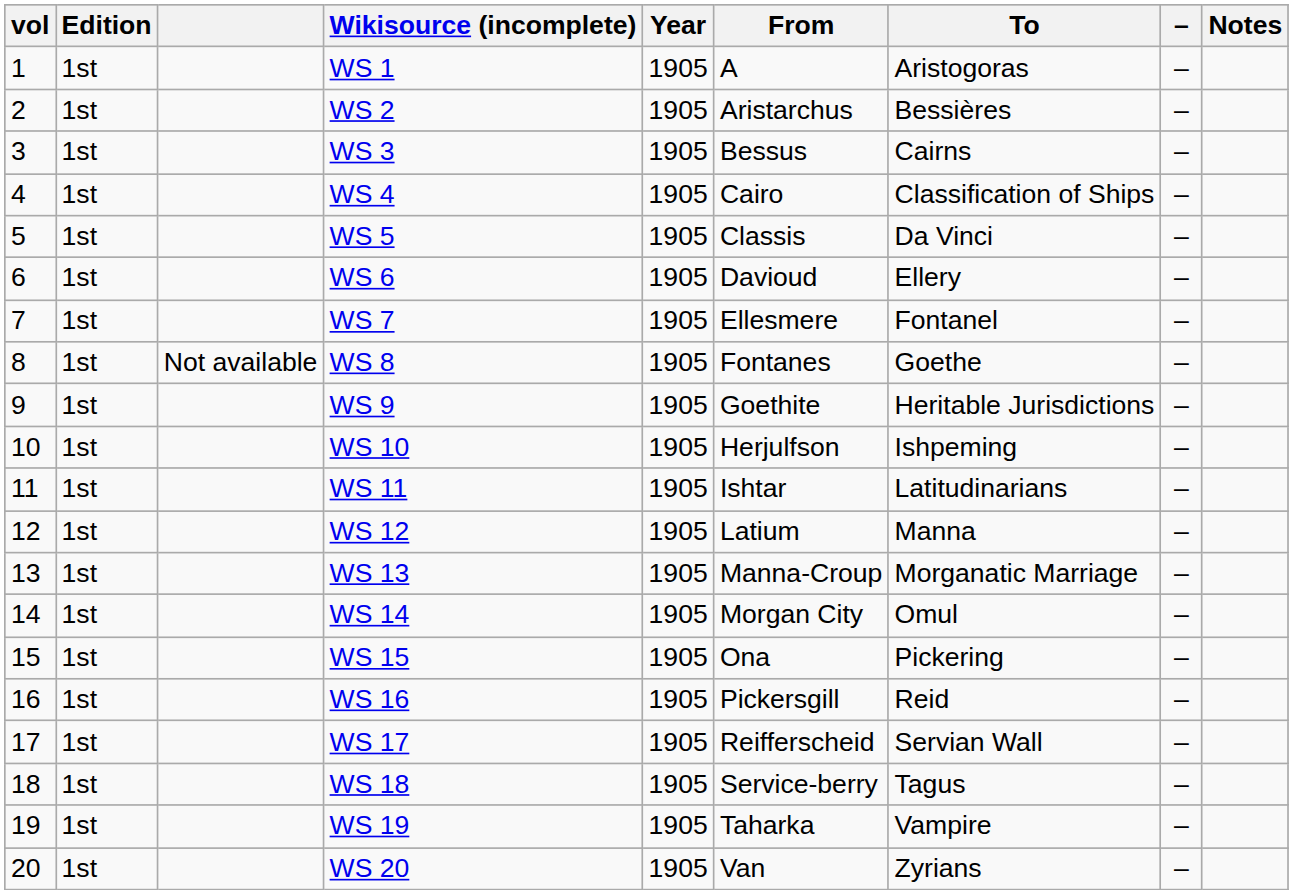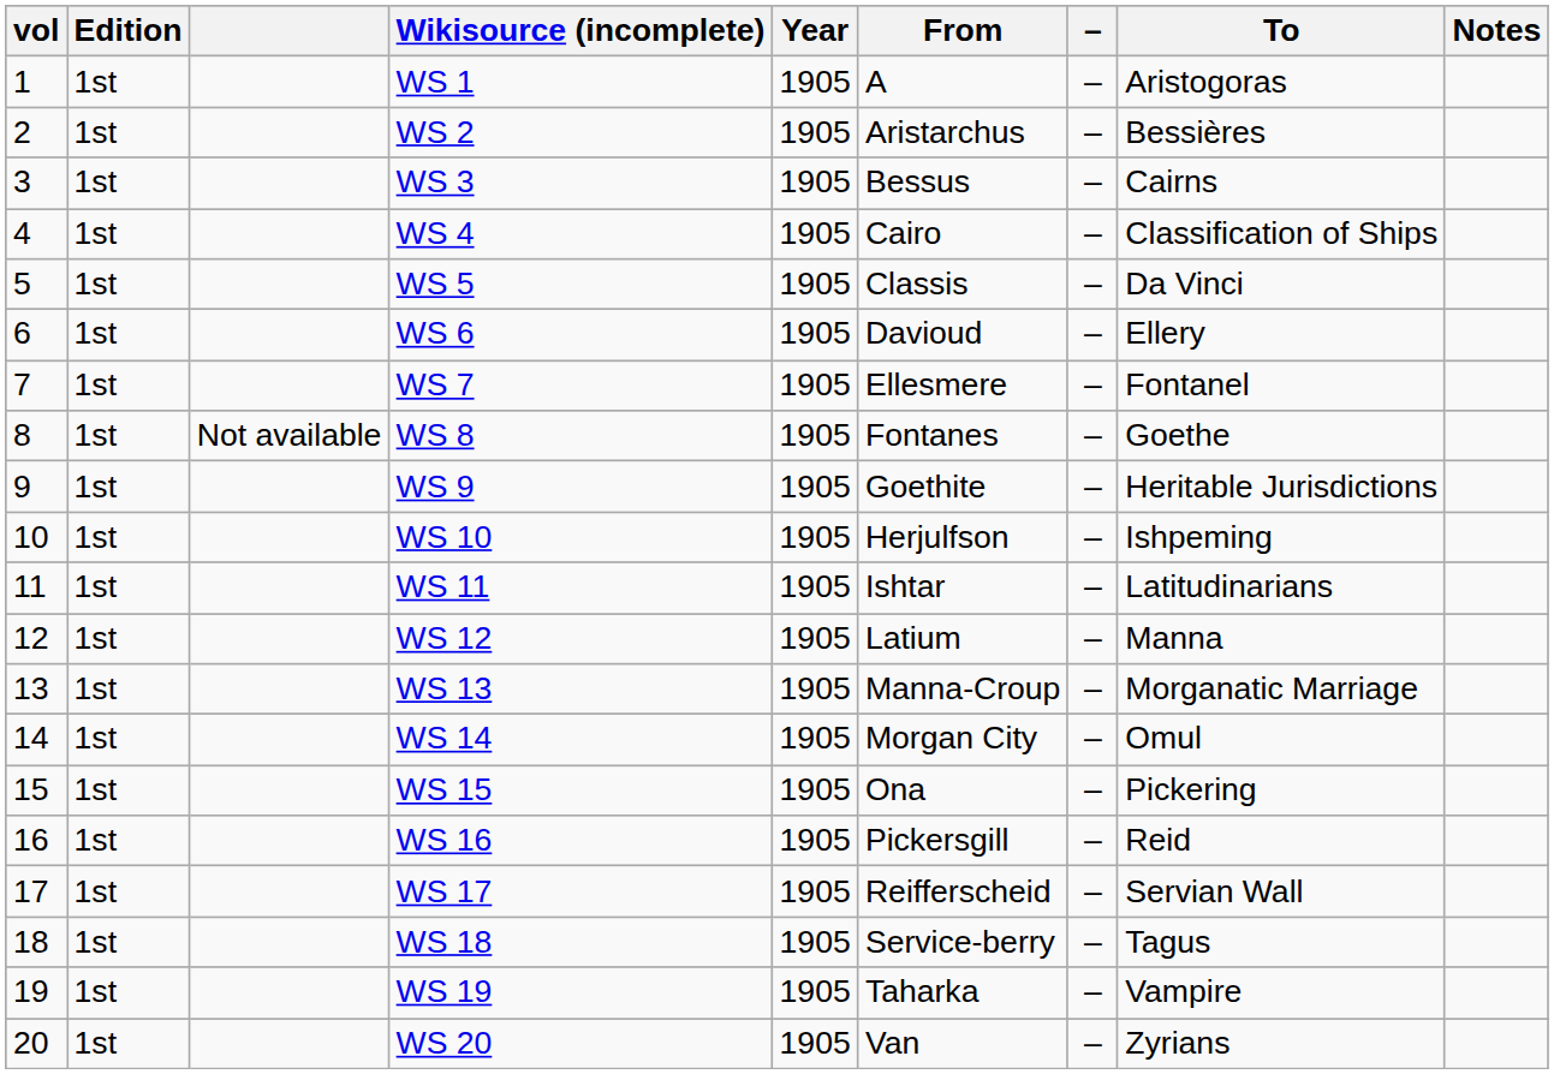 <table align="center" class="wikitable">
 <tr>
 <th>vol</th>
 <th>Edition</th>
 <th></th>
 <th><a href='#'>Wikisource</a> (incomplete)</th>
 <th>Year</th>
 <th>From</th>
+<th> – </th>
 <th>To</th>
-<th> – </th>
 <th>Notes</th>
 </tr>
 <tr>
 <td>1</td>
 <td>1st</td>
 <td></td>
 <td><a href='#'>WS 1</a></td>
 <td>1905</td>
 <td>A</td>
+<td> – </td>
 <td>Aristogoras</td>
-<td> – </td>
 <td></td>
 </tr>
 <tr>
 <td>2</td>
 <td>1st</td>
 <td></td>
 <td><a href='#'>WS 2</a></td>
 <td>1905</td>
 <td>Aristarchus</td>
+<td> – </td>
 <td>Bessières</td>
-<td> – </td>
 <td></td>
 </tr>
 <tr>
 <td>3</td>
 <td>1st</td>
 <td></td>
 <td><a href='#'>WS 3</a></td>
 <td>1905</td>
 <td>Bessus</td>
+<td> – </td>
 <td>Cairns</td>
-<td> – </td>
 <td></td>
 </tr>
 <tr>
 <td>4</td>
 <td>1st</td>
 <td></td>
 <td><a href='#'>WS 4</a></td>
 <td>1905</td>
 <td>Cairo</td>
+<td> – </td>
 <td>Classification of Ships</td>
-<td> – </td>
 <td></td>
 </tr>
 <tr>
 <td>5</td>
 <td>1st</td>
 <td></td>
 <td><a href='#'>WS 5</a></td>
 <td>1905</td>
 <td>Classis</td>
+<td> – </td>
 <td>Da Vinci</td>
-<td> – </td>
 <td></td>
 </tr>
 <tr>
 <td>6</td>
 <td>1st</td>
 <td></td>
 <td><a href='#'>WS 6</a></td>
 <td>1905</td>
 <td>Davioud</td>
+<td> – </td>
 <td>Ellery</td>
-<td> – </td>
 <td></td>
 </tr>
 <tr>
 <td>7</td>
 <td>1st</td>
 <td></td>
 <td><a href='#'>WS 7</a></td>
 <td>1905</td>
 <td>Ellesmere</td>
+<td> – </td>
 <td>Fontanel</td>
-<td> – </td>
 <td></td>
 </tr>
 <tr>
 <td>8</td>
 <td>1st</td>
 <td>Not available</td>
 <td><a href='#'>WS 8</a></td>
 <td>1905</td>
 <td>Fontanes</td>
+<td> – </td>
 <td>Goethe</td>
-<td> – </td>
 <td></td>
 </tr>
 <tr>
 <td>9</td>
 <td>1st</td>
 <td></td>
 <td><a href='#'>WS 9</a></td>
 <td>1905</td>
 <td>Goethite</td>
+<td> – </td>
 <td>Heritable Jurisdictions</td>
-<td> – </td>
 <td></td>
 </tr>
 <tr>
 <td>10</td>
 <td>1st</td>
 <td></td>
 <td><a href='#'>WS 10</a></td>
 <td>1905</td>
 <td>Herjulfson</td>
+<td> – </td>
 <td>Ishpeming</td>
-<td> – </td>
 <td></td>
 </tr>
 <tr>
 <td>11</td>
 <td>1st</td>
 <td></td>
 <td><a href='#'>WS 11</a></td>
 <td>1905</td>
 <td>Ishtar</td>
+<td> – </td>
 <td>Latitudinarians</td>
-<td> – </td>
 <td></td>
 </tr>
 <tr>
 <td>12</td>
 <td>1st</td>
 <td></td>
 <td><a href='#'>WS 12</a></td>
 <td>1905</td>
 <td>Latium</td>
+<td> – </td>
 <td>Manna</td>
-<td> – </td>
 <td></td>
 </tr>
 <tr>
 <td>13</td>
 <td>1st</td>
 <td></td>
 <td><a href='#'>WS 13</a></td>
 <td>1905</td>
 <td>Manna-Croup</td>
+<td> – </td>
 <td>Morganatic Marriage</td>
-<td> – </td>
 <td></td>
 </tr>
 <tr>
 <td>14</td>
 <td>1st</td>
 <td></td>
 <td><a href='#'>WS 14</a></td>
 <td>1905</td>
 <td>Morgan City</td>
+<td> – </td>
 <td>Omul</td>
-<td> – </td>
 <td></td>
 </tr>
 <tr>
 <td>15</td>
 <td>1st</td>
 <td></td>
 <td><a href='#'>WS 15</a></td>
 <td>1905</td>
 <td>Ona</td>
+<td> – </td>
 <td>Pickering</td>
-<td> – </td>
 <td></td>
 </tr>
 <tr>
 <td>16</td>
 <td>1st</td>
 <td></td>
 <td><a href='#'>WS 16</a></td>
 <td>1905</td>
 <td>Pickersgill</td>
+<td> – </td>
 <td>Reid</td>
-<td> – </td>
 <td></td>
 </tr>
 <tr>
 <td>17</td>
 <td>1st</td>
 <td></td>
 <td><a href='#'>WS 17</a></td>
 <td>1905</td>
 <td>Reifferscheid</td>
+<td> – </td>
 <td>Servian Wall</td>
-<td> – </td>
 <td></td>
 </tr>
 <tr>
 <td>18</td>
 <td>1st</td>
 <td></td>
 <td><a href='#'>WS 18</a></td>
 <td>1905</td>
 <td>Service-berry</td>
+<td> – </td>
 <td>Tagus</td>
-<td> – </td>
 <td></td>
 </tr>
 <tr>
 <td>19</td>
 <td>1st</td>
 <td></td>
 <td><a href='#'>WS 19</a></td>
 <td>1905</td>
 <td>Taharka</td>
+<td> – </td>
 <td>Vampire</td>
-<td> – </td>
 <td></td>
 </tr>
 <tr>
 <td>20</td>
 <td>1st</td>
 <td></td>
 <td><a href='#'>WS 20</a></td>
 <td>1905</td>
 <td>Van</td>
+<td> – </td>
 <td>Zyrians</td>
-<td> – </td>
 <td></td>
 </tr>
 </table>
